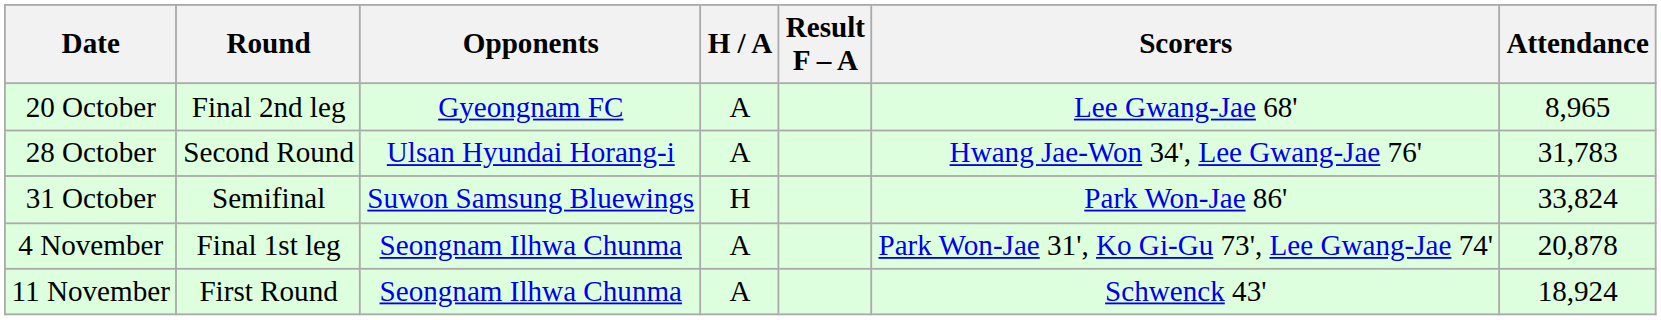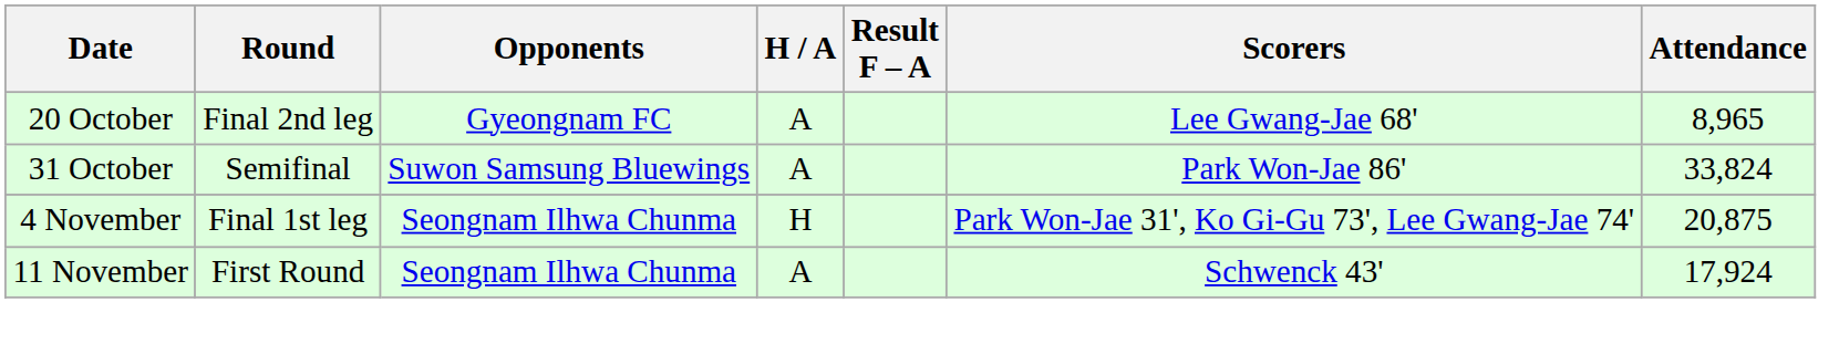 <table class="wikitable" style="text-align:center">
 <tr>
 <th>Date</th>
 <th>Round</th>
 <th>Opponents</th>
 <th>H / A</th>
 <th>Result<br>F – A</th>
 <th>Scorers</th>
 <th>Attendance</th>
 </tr>
 <tr bgcolor="#ddffdd">
 <td>20 October</td>
 <td>Final 2nd leg</td>
 <td><a href='#'>Gyeongnam FC</a></td>
 <td>A</td>
 <td></td>
 <td><a href='#'>Lee Gwang-Jae</a> 68'</td>
 <td>8,965</td>
 </tr>
 <tr bgcolor="#ddffdd">
-<td>28 October</td>
-<td>Second Round</td>
-<td><a href='#'>Ulsan Hyundai Horang-i</a></td>
-<td>A</td>
-<td></td>
-<td><a href='#'>Hwang Jae-Won</a> 34', <a href='#'>Lee Gwang-Jae</a> 76'</td>
-<td>31,783</td>
-</tr>
-<tr bgcolor="#ddffdd">
 <td>31 October</td>
 <td>Semifinal</td>
 <td><a href='#'>Suwon Samsung Bluewings</a></td>
-<td>H</td>
+<td>A</td>
 <td></td>
 <td><a href='#'>Park Won-Jae</a> 86'</td>
 <td>33,824</td>
 </tr>
 <tr bgcolor="#ddffdd">
 <td>4 November</td>
 <td>Final 1st leg</td>
 <td><a href='#'>Seongnam Ilhwa Chunma</a></td>
-<td>A</td>
+<td>H</td>
 <td></td>
 <td><a href='#'>Park Won-Jae</a> 31', <a href='#'>Ko Gi-Gu</a> 73', <a href='#'>Lee Gwang-Jae</a> 74'</td>
-<td>20,878</td>
+<td>20,875</td>
 </tr>
 <tr bgcolor="#ddffdd">
 <td>11 November</td>
 <td>First Round</td>
 <td><a href='#'>Seongnam Ilhwa Chunma</a></td>
 <td>A</td>
 <td></td>
 <td><a href='#'>Schwenck</a> 43'</td>
-<td>18,924</td>
+<td>17,924</td>
 </tr>
 </table>
